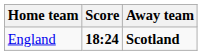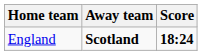 <table class="wikitable">
 <tr>
 <th>Home team</th>
+<th>Away team</th>
 <th>Score</th>
-<th>Away team</th>
 </tr>
 <tr>
 <td><a href='#'>England</a></td>
+<td><strong>Scotland</strong></td>
 <td><strong>18:24</strong></td>
-<td><strong>Scotland</strong></td>
 </tr>
 </table>
